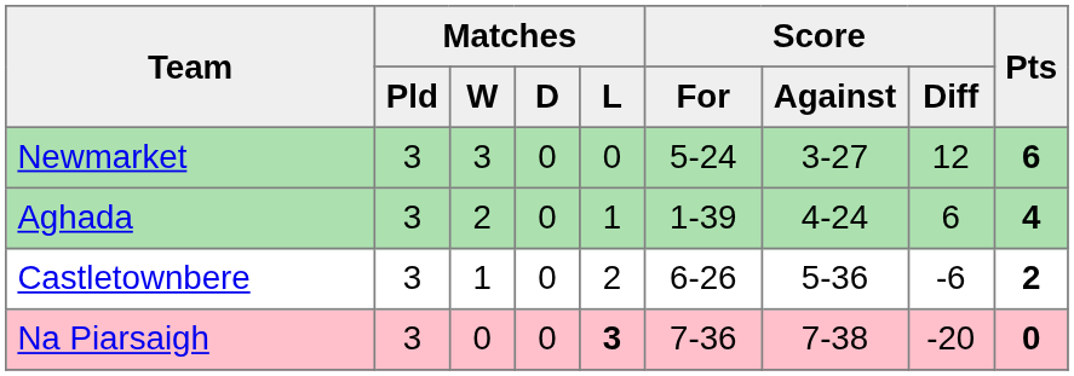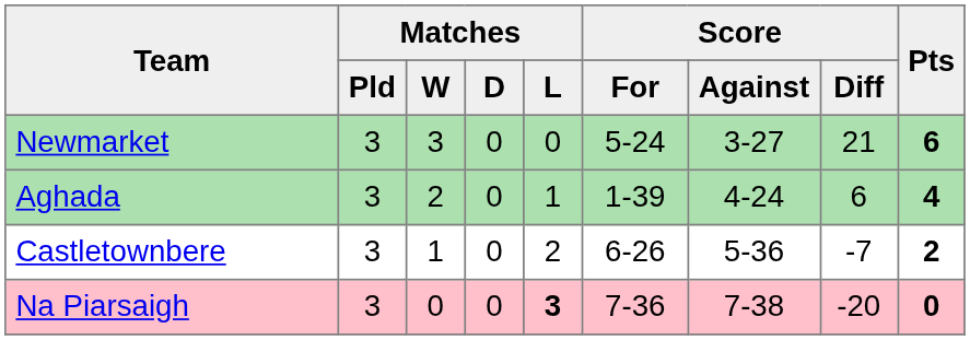 <table style=border-collapse:collapse border=1 cellspacing=0 cellpadding=5>
 <tr align=center bgcolor=#efefef>
 <th rowspan=2 width=165>Team</th>
 <th colspan=4>Matches</th>
 <th colspan=3>Score</th>
 <th rowspan=2width=20>Pts</th>
 </tr>
 <tr align=center bgcolor=#efefef>
 <th width=20>Pld</th>
 <th width=20>W</th>
 <th width=20>D</th>
 <th width=20>L</th>
 <th width=45>For</th>
 <th width=45>Against</th>
 <th width=30>Diff</th>
 </tr>
 <tr align=center style="background:#ACE1AF;">
 <td style="text-align:left;"><a href='#'>Newmarket</a></td>
 <td>3</td>
 <td>3</td>
 <td>0</td>
 <td>0</td>
 <td>5-24</td>
 <td>3-27</td>
-<td>12</td>
+<td>21</td>
 <td><strong>6</strong></td>
 </tr>
 <tr align=center  style="background:#ACE1AF;">
 <td style="text-align:left;"><a href='#'>Aghada</a></td>
 <td>3</td>
 <td>2</td>
 <td>0</td>
 <td>1</td>
 <td>1-39</td>
 <td>4-24</td>
 <td>6</td>
 <td><strong>4</strong></td>
 </tr>
 <tr align=center>
 <td style="text-align:left;"><a href='#'>Castletownbere</a></td>
 <td>3</td>
 <td>1</td>
 <td>0</td>
 <td>2</td>
 <td>6-26</td>
 <td>5-36</td>
-<td>-6</td>
+<td>-7</td>
 <td><strong>2</strong></td>
 </tr>
 <tr align=center style="background:#FFC0CB;">
 <td style="text-align:left;"><a href='#'>Na Piarsaigh</a></td>
 <td>3</td>
 <td>0</td>
 <td>0</td>
 <td><strong>3</strong></td>
 <td>7-36</td>
 <td>7-38</td>
 <td>-20</td>
 <td><strong>0</strong></td>
 </tr>
 </table>
